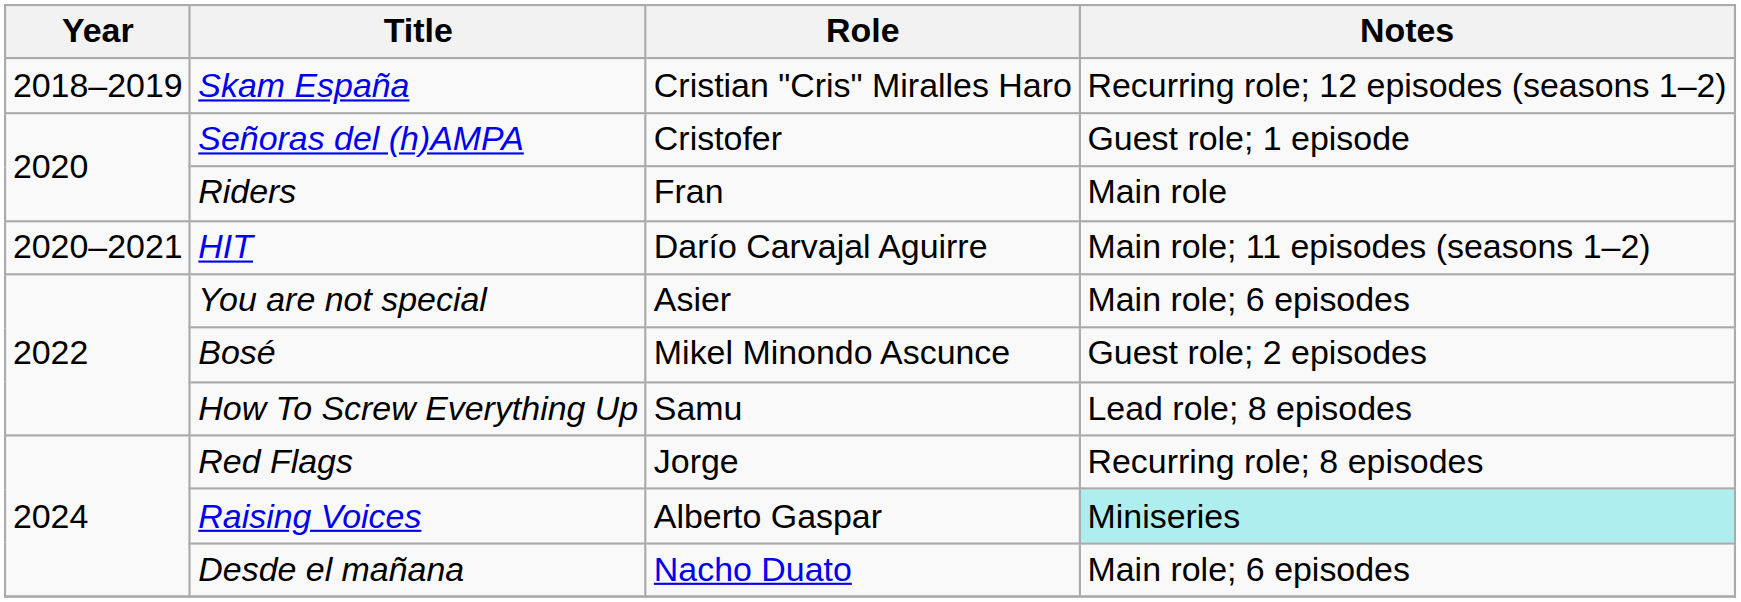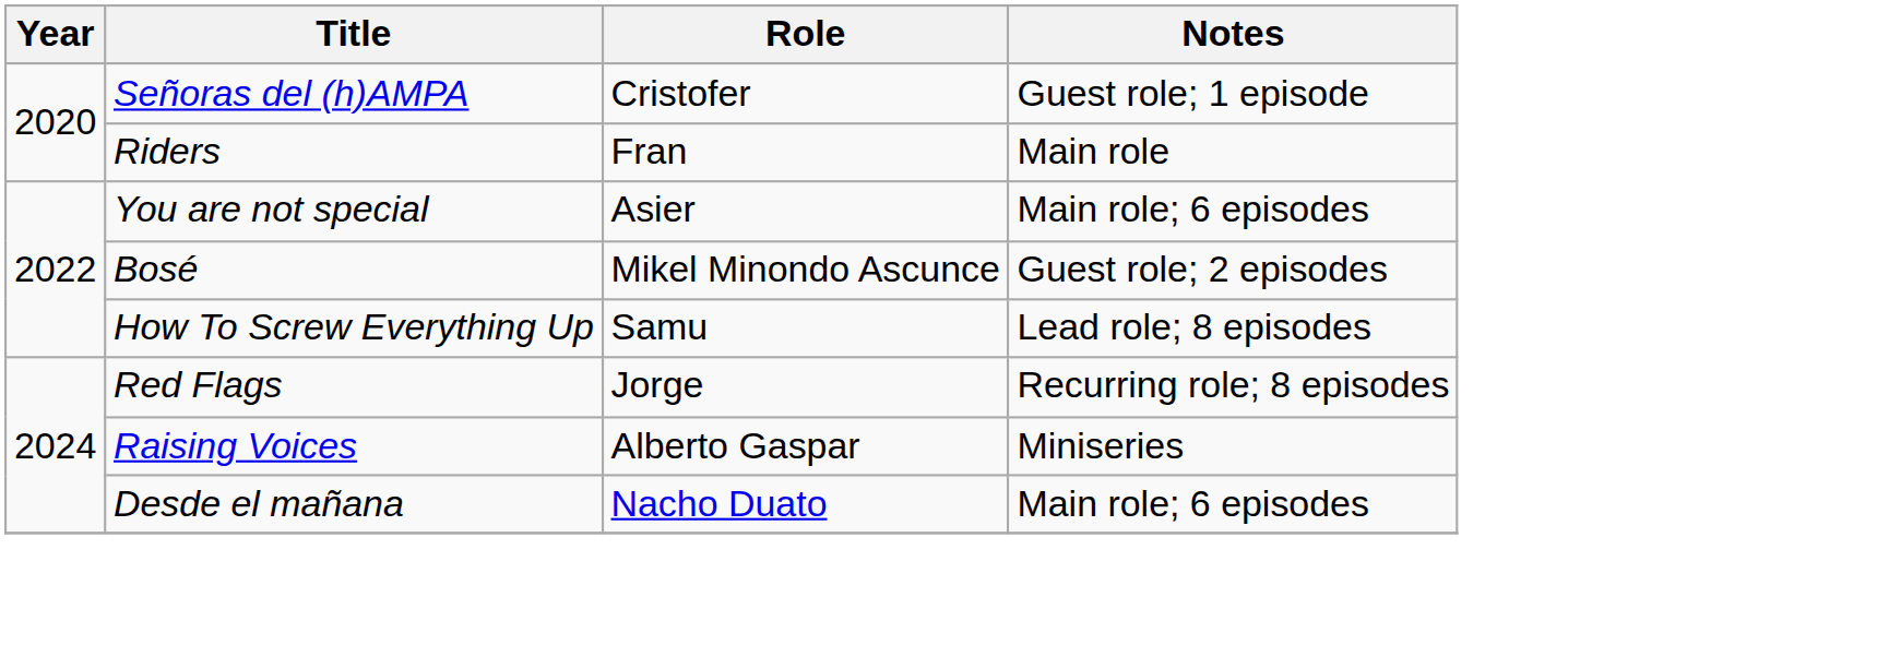 <table class="wikitable">
 <tr>
 <th>Year</th>
 <th>Title</th>
 <th>Role</th>
 <th>Notes</th>
-</tr>
-<tr>
-<td>2018–2019</td>
-<td><em><a href='#'>Skam España</a></em></td>
-<td>Cristian "Cris" Miralles Haro</td>
-<td>Recurring role; 12 episodes (seasons 1–2)</td>
 </tr>
 <tr>
 <td rowspan="2">2020</td>
 <td><em><a href='#'>Señoras del (h)AMPA</a></em></td>
 <td>Cristofer</td>
 <td>Guest role; 1 episode</td>
 </tr>
 <tr>
 <td><em>Riders</em></td>
 <td>Fran</td>
 <td>Main role</td>
-</tr>
-<tr>
-<td>2020–2021</td>
-<td><em><a href='#'>HIT</a></em></td>
-<td>Darío Carvajal Aguirre</td>
-<td>Main role; 11 episodes (seasons 1–2)</td>
 </tr>
 <tr>
 <td rowspan="3">2022</td>
 <td><em>You are not special</em></td>
 <td>Asier</td>
 <td>Main role; 6 episodes</td>
 </tr>
 <tr>
 <td><em>Bosé</em></td>
 <td>Mikel Minondo Ascunce</td>
 <td>Guest role; 2 episodes</td>
 </tr>
 <tr>
 <td><em>How To Screw Everything Up</em></td>
 <td>Samu</td>
 <td>Lead role; 8 episodes</td>
 </tr>
 <tr>
 <td rowspan="3">2024</td>
 <td><em>Red Flags</em></td>
 <td>Jorge</td>
 <td>Recurring role; 8 episodes</td>
 </tr>
 <tr>
 <td><em><a href='#'>Raising Voices</a></em></td>
 <td>Alberto Gaspar</td>
-<td style="background: paleturquoise;">Miniseries</td>
+<td>Miniseries</td>
 </tr>
 <tr>
 <td><em>Desde el mañana</em></td>
 <td><a href='#'>Nacho Duato</a></td>
 <td>Main role; 6 episodes</td>
 </tr>
 <tr>
 </tr>
 </table>
